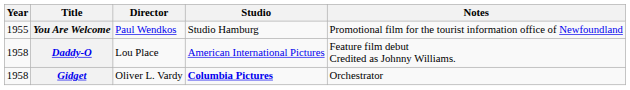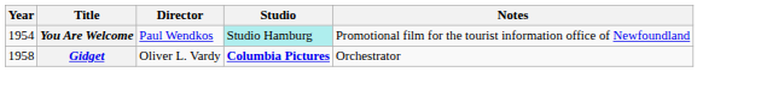 <table class="wikitable sortable">
 <tr>
 <th>Year</th>
 <th>Title</th>
 <th>Director</th>
 <th>Studio</th>
 <th>Notes</th>
 </tr>
 <tr>
-<td>1955</td>
+<td>1954</td>
 <th><em>You Are Welcome</em></th>
 <td><a href='#'>Paul Wendkos</a></td>
-<td>Studio Hamburg</td>
+<td style="background: paleturquoise;">Studio Hamburg</td>
 <td>Promotional film for the tourist information office of <a href='#'>Newfoundland</a></td>
-</tr>
-<tr>
-<td>1958</td>
-<th><em><a href='#'>Daddy-O</a></em></th>
-<td>Lou Place</td>
-<td><a href='#'>American International Pictures</a></td>
-<td>Feature film debut<br>Credited as Johnny Williams.</td>
 </tr>
 <tr>
 <td>1958</td>
 <th><em><a href='#'>Gidget</a></em></th>
 <td>Oliver L. Vardy</td>
 <td><strong><a href='#'>Columbia Pictures</a></strong></td>
 <td>Orchestrator</td>
 </tr>
 </table>
